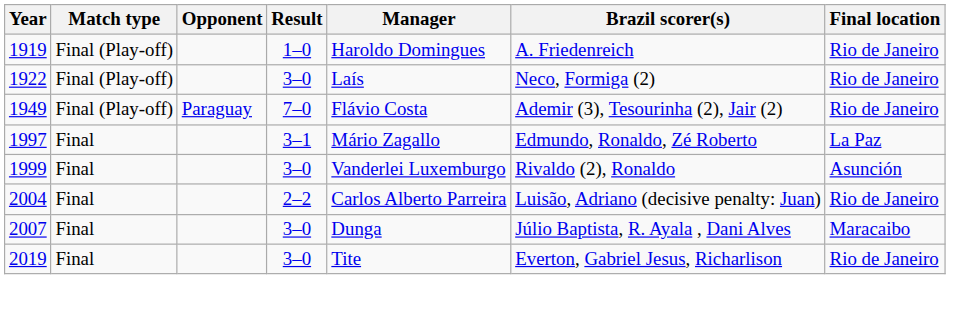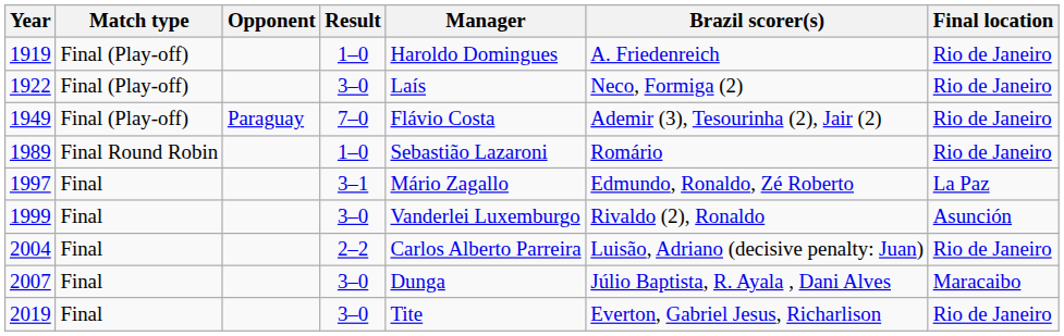 <table class="wikitable" style="text-align: left;">
 <tr>
 <th>Year</th>
 <th>Match type</th>
 <th>Opponent</th>
 <th>Result</th>
 <th>Manager</th>
 <th>Brazil scorer(s)</th>
 <th>Final location</th>
 </tr>
 <tr>
 <td> <a href='#'>1919</a></td>
 <td>Final (Play-off)</td>
 <td></td>
 <td align=center><a href='#'>1–0</a> </td>
 <td> <a href='#'>Haroldo Domingues</a></td>
 <td><a href='#'>A. Friedenreich</a></td>
 <td><a href='#'>Rio de Janeiro</a></td>
 </tr>
 <tr>
 <td> <a href='#'>1922</a></td>
 <td>Final (Play-off)</td>
 <td></td>
 <td align=center><a href='#'>3–0</a></td>
 <td> <a href='#'>Laís</a></td>
 <td><a href='#'>Neco</a>, <a href='#'>Formiga</a> (2)</td>
 <td><a href='#'>Rio de Janeiro</a></td>
 </tr>
 <tr>
 <td> <a href='#'>1949</a></td>
 <td>Final (Play-off)</td>
 <td> <a href='#'>Paraguay</a></td>
 <td align=center><a href='#'>7–0</a></td>
 <td> <a href='#'>Flávio Costa</a></td>
 <td><a href='#'>Ademir</a> (3), <a href='#'>Tesourinha</a> (2), <a href='#'>Jair</a> (2)</td>
+<td><a href='#'>Rio de Janeiro</a></td>
+</tr>
+<tr>
+<td> <a href='#'>1989</a></td>
+<td>Final Round Robin</td>
+<td></td>
+<td align=center><a href='#'>1–0</a></td>
+<td> <a href='#'>Sebastião Lazaroni</a></td>
+<td><a href='#'>Romário</a></td>
 <td><a href='#'>Rio de Janeiro</a></td>
 </tr>
 <tr>
 <td> <a href='#'>1997</a></td>
 <td>Final</td>
 <td></td>
 <td align=center><a href='#'>3–1</a></td>
 <td> <a href='#'>Mário Zagallo</a></td>
 <td><a href='#'>Edmundo</a>, <a href='#'>Ronaldo</a>, <a href='#'>Zé Roberto</a></td>
 <td><a href='#'>La Paz</a></td>
 </tr>
 <tr>
 <td> <a href='#'>1999</a></td>
 <td>Final</td>
 <td></td>
 <td align=center><a href='#'>3–0</a></td>
 <td> <a href='#'>Vanderlei Luxemburgo</a></td>
 <td><a href='#'>Rivaldo</a> (2), <a href='#'>Ronaldo</a></td>
 <td><a href='#'>Asunción</a></td>
 </tr>
 <tr>
 <td> <a href='#'>2004</a></td>
 <td>Final</td>
 <td></td>
 <td align=center><a href='#'>2–2</a> </td>
 <td> <a href='#'>Carlos Alberto Parreira</a></td>
 <td><a href='#'>Luisão</a>, <a href='#'>Adriano</a> (decisive penalty: <a href='#'>Juan</a>)</td>
 <td><a href='#'>Rio de Janeiro</a></td>
 </tr>
 <tr>
 <td> <a href='#'>2007</a></td>
 <td>Final</td>
 <td></td>
 <td align=center><a href='#'>3–0</a></td>
 <td> <a href='#'>Dunga</a></td>
 <td><a href='#'>Júlio Baptista</a>, <a href='#'>R. Ayala</a> , <a href='#'>Dani Alves</a></td>
 <td><a href='#'>Maracaibo</a></td>
 </tr>
 <tr>
 <td> <a href='#'>2019</a></td>
 <td>Final</td>
 <td></td>
 <td align=center><a href='#'>3–0</a></td>
 <td> <a href='#'>Tite</a></td>
 <td><a href='#'>Everton</a>, <a href='#'>Gabriel Jesus</a>, <a href='#'>Richarlison</a> </td>
 <td><a href='#'>Rio de Janeiro</a></td>
 </tr>
 </table>
